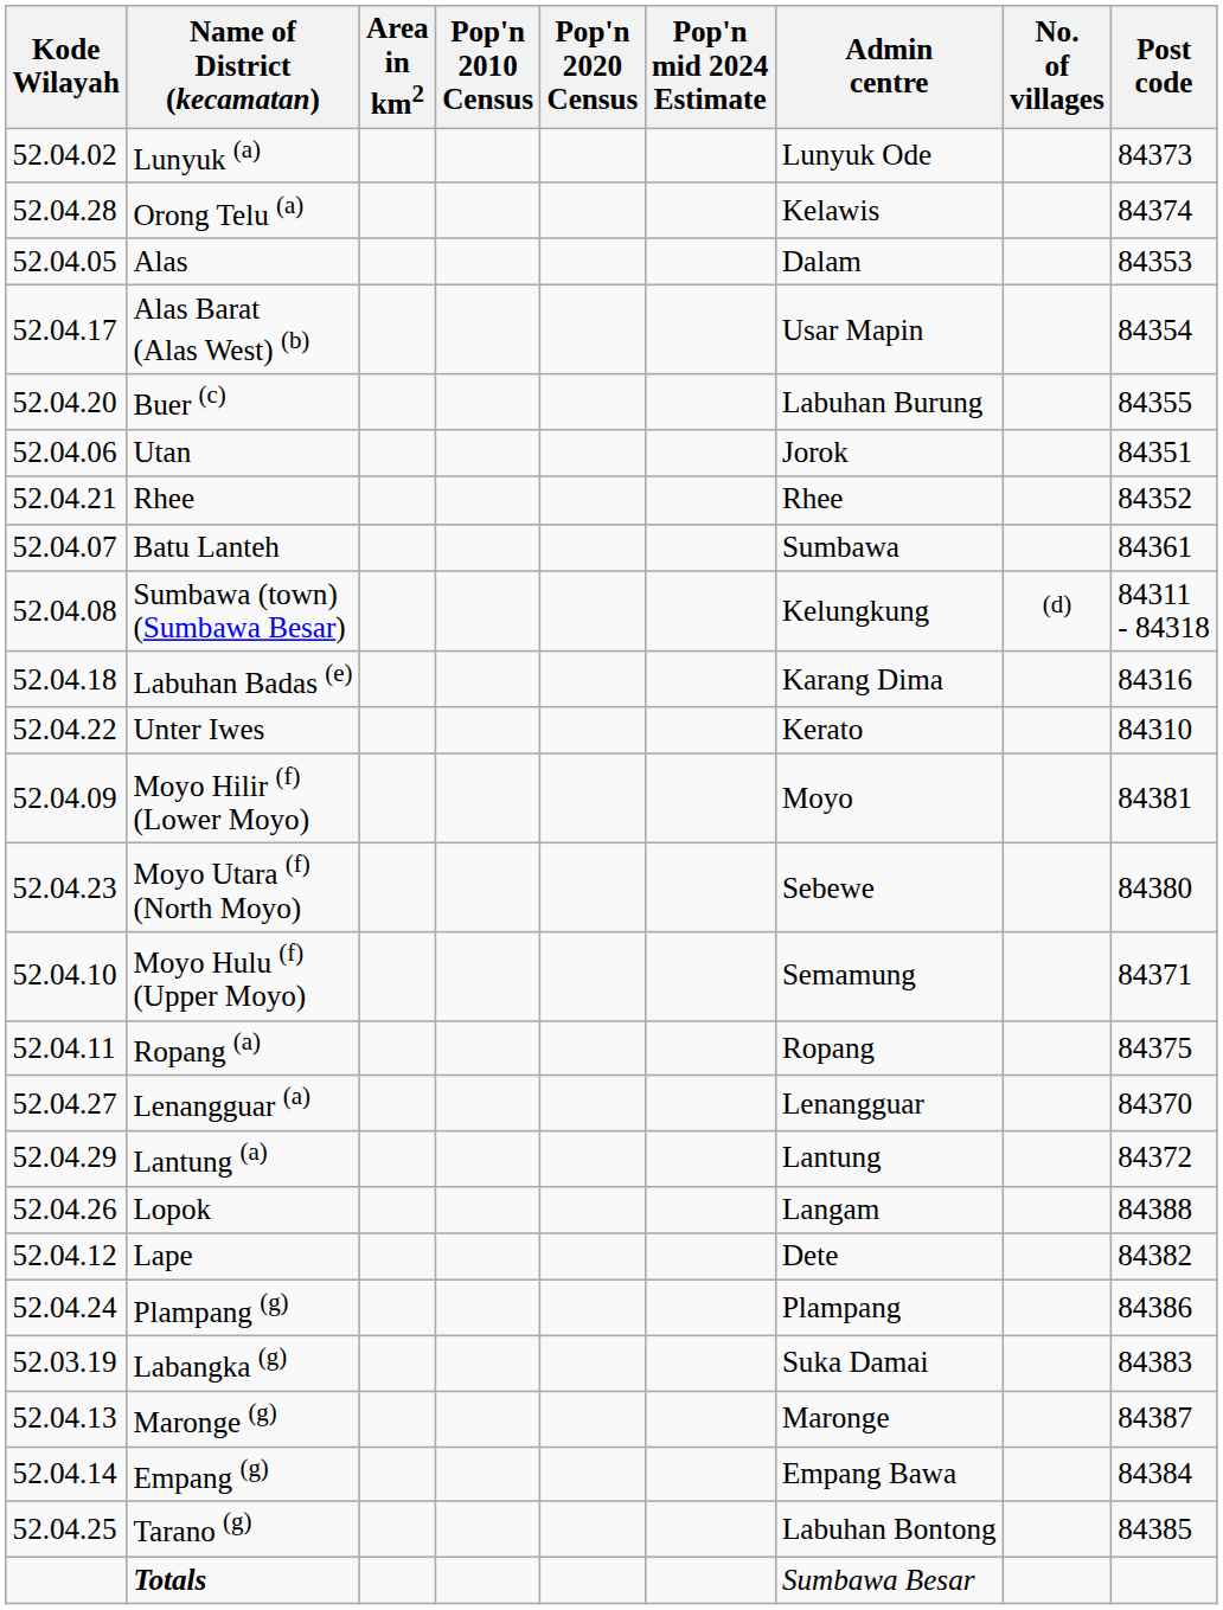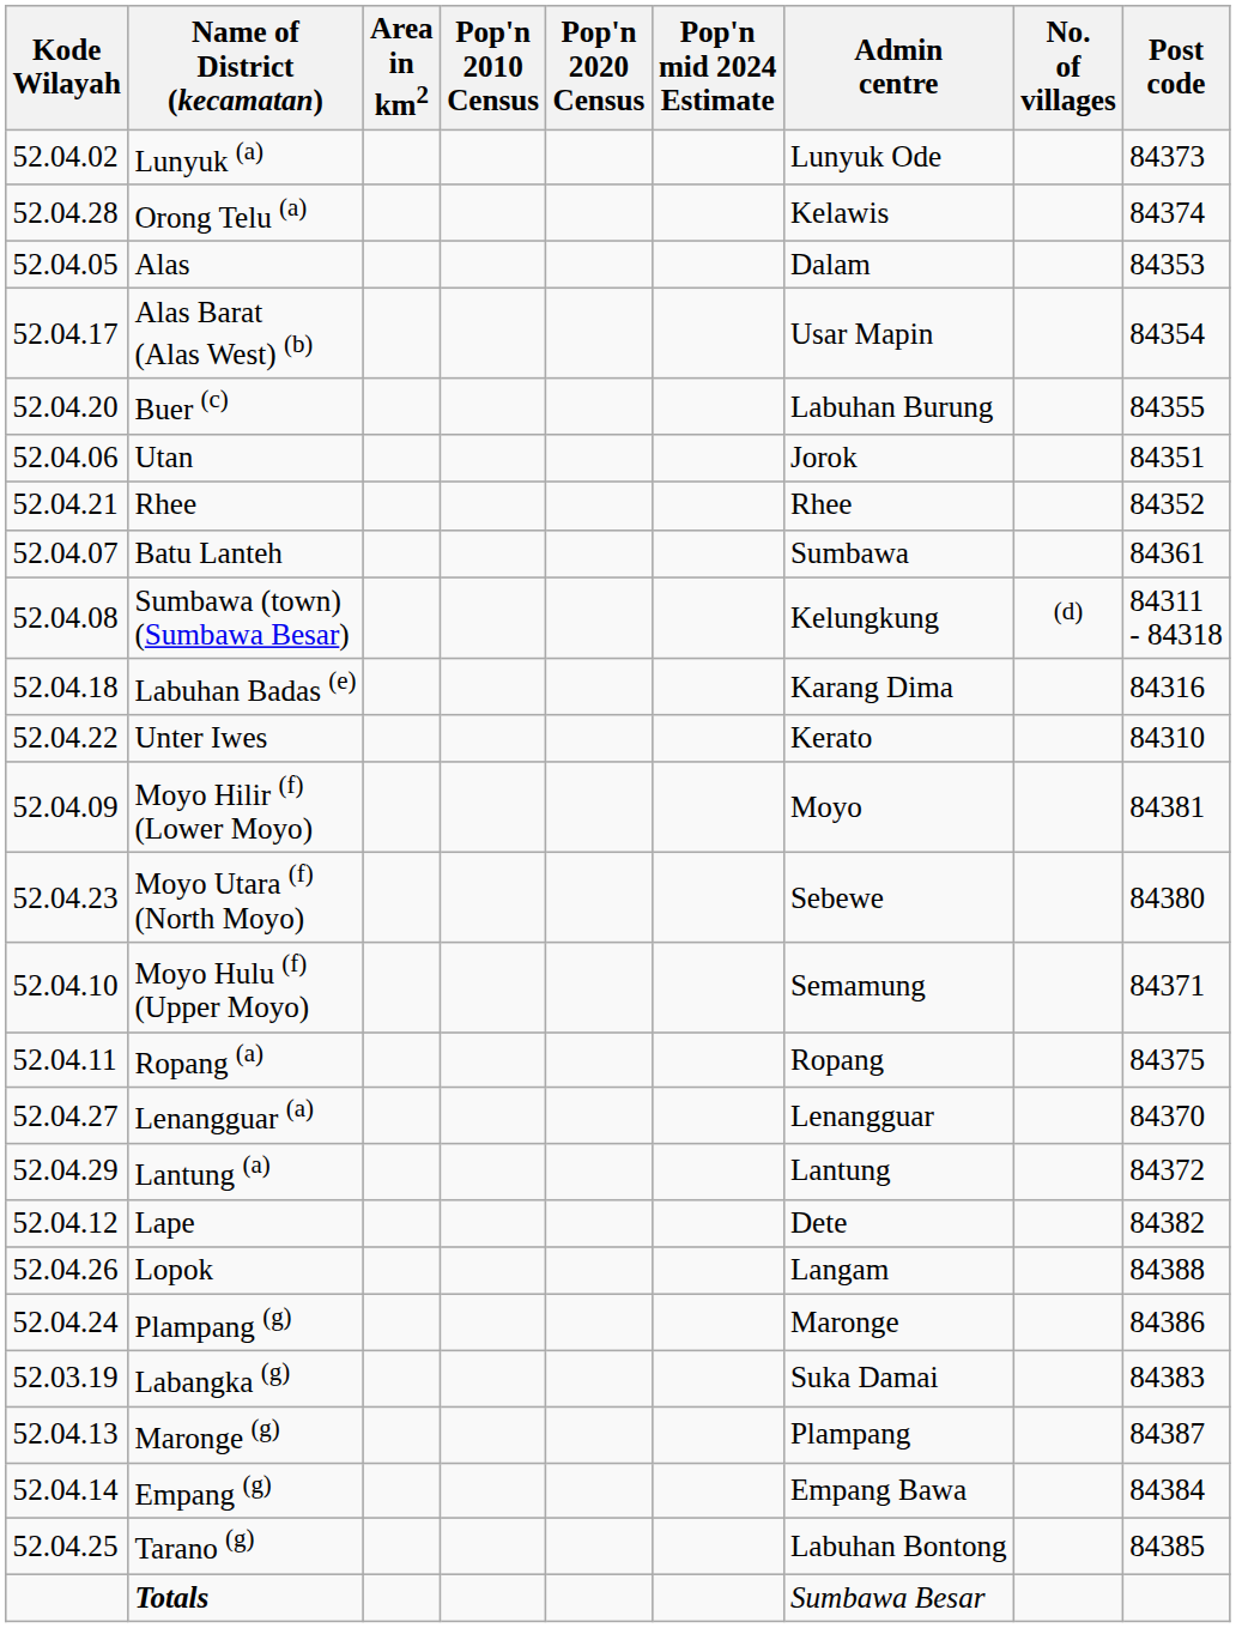 <table class="wikitable sortable">
 <tr>
 <th>Kode <br>Wilayah</th>
 <th>Name of<br>District<br>(<em>kecamatan</em>)</th>
 <th>Area<br>in<br>km<sup>2</sup></th>
 <th>Pop'n <br> 2010<br>Census</th>
 <th>Pop'n <br>2020 <br>Census</th>
 <th>Pop'n <br>mid 2024 <br>Estimate</th>
 <th>Admin<br> centre</th>
 <th>No.<br>of<br>villages</th>
 <th>Post<br>code</th>
 </tr>
 <tr>
 <td>52.04.02</td>
 <td>Lunyuk <sup>(a)</sup></td>
 <td align="right"></td>
 <td align="right"></td>
 <td align="right"></td>
 <td align="right"></td>
 <td>Lunyuk Ode</td>
 <td align="center"></td>
 <td>84373</td>
 </tr>
 <tr>
 <td>52.04.28</td>
 <td>Orong Telu <sup>(a)</sup></td>
 <td align="right"></td>
 <td align="right"></td>
 <td align="right"></td>
 <td align="right"></td>
 <td>Kelawis</td>
 <td align="center"></td>
 <td>84374</td>
 </tr>
 <tr>
 <td>52.04.05</td>
 <td>Alas</td>
 <td align="right"></td>
 <td align="right"></td>
 <td align="right"></td>
 <td align="right"></td>
 <td>Dalam</td>
 <td align="center"></td>
 <td>84353</td>
 </tr>
 <tr>
 <td>52.04.17</td>
 <td>Alas Barat <br> (Alas West)  <sup>(b)</sup></td>
 <td align="right"></td>
 <td align="right"></td>
 <td align="right"></td>
 <td align="right"></td>
 <td>Usar Mapin</td>
 <td align="center"></td>
 <td>84354</td>
 </tr>
 <tr>
 <td>52.04.20</td>
 <td>Buer <sup>(c)</sup></td>
 <td align="right"></td>
 <td align="right"></td>
 <td align="right"></td>
 <td align="right"></td>
 <td>Labuhan Burung</td>
 <td align="center"></td>
 <td>84355</td>
 </tr>
 <tr>
 <td>52.04.06</td>
 <td>Utan</td>
 <td align="right"></td>
 <td align="right"></td>
 <td align="right"></td>
 <td align="right"></td>
 <td>Jorok</td>
 <td align="center"></td>
 <td>84351</td>
 </tr>
 <tr>
 <td>52.04.21</td>
 <td>Rhee</td>
 <td align="right"></td>
 <td align="right"></td>
 <td align="right"></td>
 <td align="right"></td>
 <td>Rhee</td>
 <td align="center"></td>
 <td>84352</td>
 </tr>
 <tr>
 <td>52.04.07</td>
 <td>Batu Lanteh</td>
 <td align="right"></td>
 <td align="right"></td>
 <td align="right"></td>
 <td align="right"></td>
 <td>Sumbawa</td>
 <td align="center"></td>
 <td>84361</td>
 </tr>
 <tr>
 <td>52.04.08</td>
 <td>Sumbawa (town)<br>(<a href='#'>Sumbawa Besar</a>)</td>
 <td align="right"></td>
 <td align="right"></td>
 <td align="right"></td>
 <td align="right"></td>
 <td>Kelungkung</td>
 <td align="center"> <sup>(d)</sup></td>
 <td>84311<br>- 84318</td>
 </tr>
 <tr>
 <td>52.04.18</td>
 <td>Labuhan Badas <sup>(e)</sup></td>
 <td align="right"></td>
 <td align="right"></td>
 <td align="right"></td>
 <td align="right"></td>
 <td>Karang Dima</td>
 <td align="center"></td>
 <td>84316</td>
 </tr>
 <tr>
 <td>52.04.22</td>
 <td>Unter Iwes</td>
 <td align="right"></td>
 <td align="right"></td>
 <td align="right"></td>
 <td align="right"></td>
 <td>Kerato</td>
 <td align="center"></td>
 <td>84310</td>
 </tr>
 <tr>
 <td>52.04.09</td>
 <td>Moyo Hilir <sup>(f)</sup> <br>(Lower Moyo)</td>
 <td align="right"></td>
 <td align="right"></td>
 <td align="right"></td>
 <td align="right"></td>
 <td>Moyo</td>
 <td align="center"></td>
 <td>84381</td>
 </tr>
 <tr>
 <td>52.04.23</td>
 <td>Moyo Utara <sup>(f)</sup> <br>(North Moyo)</td>
 <td align="right"></td>
 <td align="right"></td>
 <td align="right"></td>
 <td align="right"></td>
 <td>Sebewe</td>
 <td align="center"></td>
 <td>84380</td>
 </tr>
 <tr>
 <td>52.04.10</td>
 <td>Moyo Hulu <sup>(f)</sup> <br>(Upper Moyo)</td>
 <td align="right"></td>
 <td align="right"></td>
 <td align="right"></td>
 <td align="right"></td>
 <td>Semamung</td>
 <td align="center"></td>
 <td>84371</td>
 </tr>
 <tr>
 <td>52.04.11</td>
 <td>Ropang <sup>(a)</sup></td>
 <td align="right"></td>
 <td align="right"></td>
 <td align="right"></td>
 <td align="right"></td>
 <td>Ropang</td>
 <td align="center"></td>
 <td>84375</td>
 </tr>
 <tr>
 <td>52.04.27</td>
 <td>Lenangguar <sup>(a)</sup></td>
 <td align="right"></td>
 <td align="right"></td>
 <td align="right"></td>
 <td align="right"></td>
 <td>Lenangguar</td>
 <td align="center"></td>
 <td>84370</td>
 </tr>
 <tr>
 <td>52.04.29</td>
 <td>Lantung <sup>(a)</sup></td>
 <td align="right"></td>
 <td align="right"></td>
 <td align="right"></td>
 <td align="right"></td>
 <td>Lantung</td>
 <td align="center"></td>
 <td>84372</td>
 </tr>
 <tr>
+<td>52.04.12</td>
+<td>Lape</td>
+<td align="right"></td>
+<td align="right"></td>
+<td align="right"></td>
+<td align="right"></td>
+<td>Dete</td>
+<td align="center"></td>
+<td>84382</td>
+</tr>
+<tr>
 <td>52.04.26</td>
 <td>Lopok</td>
 <td align="right"></td>
 <td align="right"></td>
 <td align="right"></td>
 <td align="right"></td>
 <td>Langam</td>
 <td align="center"></td>
 <td>84388</td>
 </tr>
 <tr>
-<td>52.04.12</td>
-<td>Lape</td>
-<td align="right"></td>
-<td align="right"></td>
-<td align="right"></td>
-<td align="right"></td>
-<td>Dete</td>
-<td align="center"></td>
-<td>84382</td>
-</tr>
-<tr>
 <td>52.04.24</td>
 <td>Plampang <sup>(g)</sup></td>
 <td align="right"></td>
 <td align="right"></td>
 <td align="right"></td>
 <td align="right"></td>
-<td>Plampang</td>
+<td>Maronge</td>
 <td align="center"></td>
 <td>84386</td>
 </tr>
 <tr>
 <td>52.03.19</td>
 <td>Labangka <sup>(g)</sup></td>
 <td align="right"></td>
 <td align="right"></td>
 <td align="right"></td>
 <td align="right"></td>
 <td>Suka Damai</td>
 <td align="center"></td>
 <td>84383</td>
 </tr>
 <tr>
 <td>52.04.13</td>
 <td>Maronge <sup>(g)</sup></td>
 <td align="right"></td>
 <td align="right"></td>
 <td align="right"></td>
 <td align="right"></td>
-<td>Maronge</td>
+<td>Plampang</td>
 <td align="center"></td>
 <td>84387</td>
 </tr>
 <tr>
 <td>52.04.14</td>
 <td>Empang <sup>(g)</sup></td>
 <td align="right"></td>
 <td align="right"></td>
 <td align="right"></td>
 <td align="right"></td>
 <td>Empang Bawa</td>
 <td align="center"></td>
 <td>84384</td>
 </tr>
 <tr>
 <td>52.04.25</td>
 <td>Tarano <sup>(g)</sup></td>
 <td align="right"></td>
 <td align="right"></td>
 <td align="right"></td>
 <td align="right"></td>
 <td>Labuhan Bontong</td>
 <td align="center"></td>
 <td>84385</td>
 </tr>
 <tr>
 <td></td>
 <td><strong><em>Totals</em></strong></td>
 <td align="right"></td>
 <td align="right"><em></em></td>
 <td align="right"><em></em></td>
 <td align="right"><em></em></td>
 <td><em>Sumbawa Besar</em></td>
 <td align="center"><em></em></td>
 </tr>
 </table>
